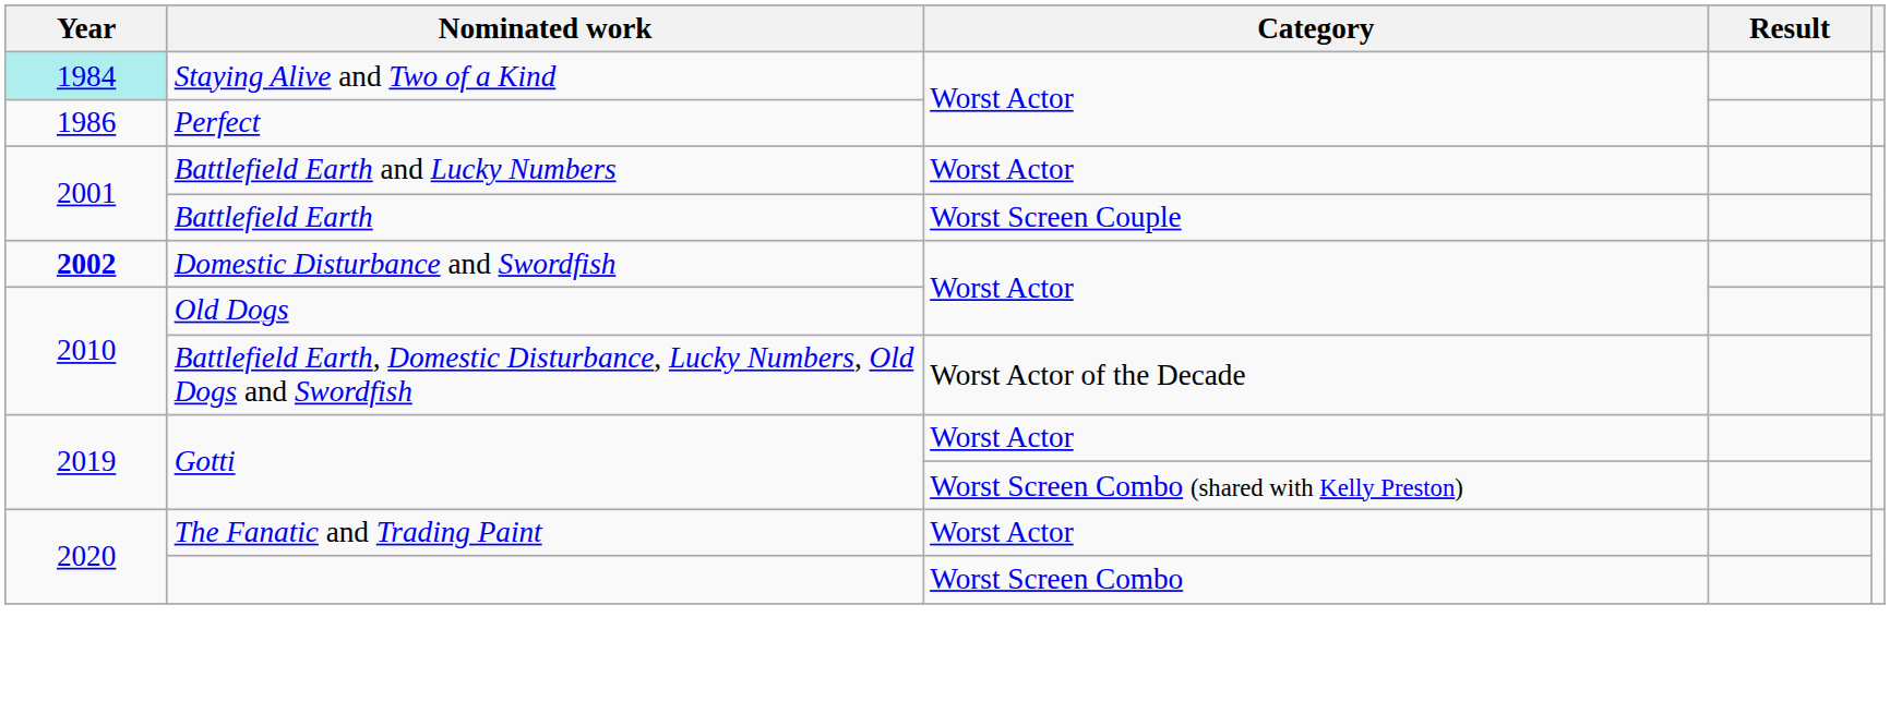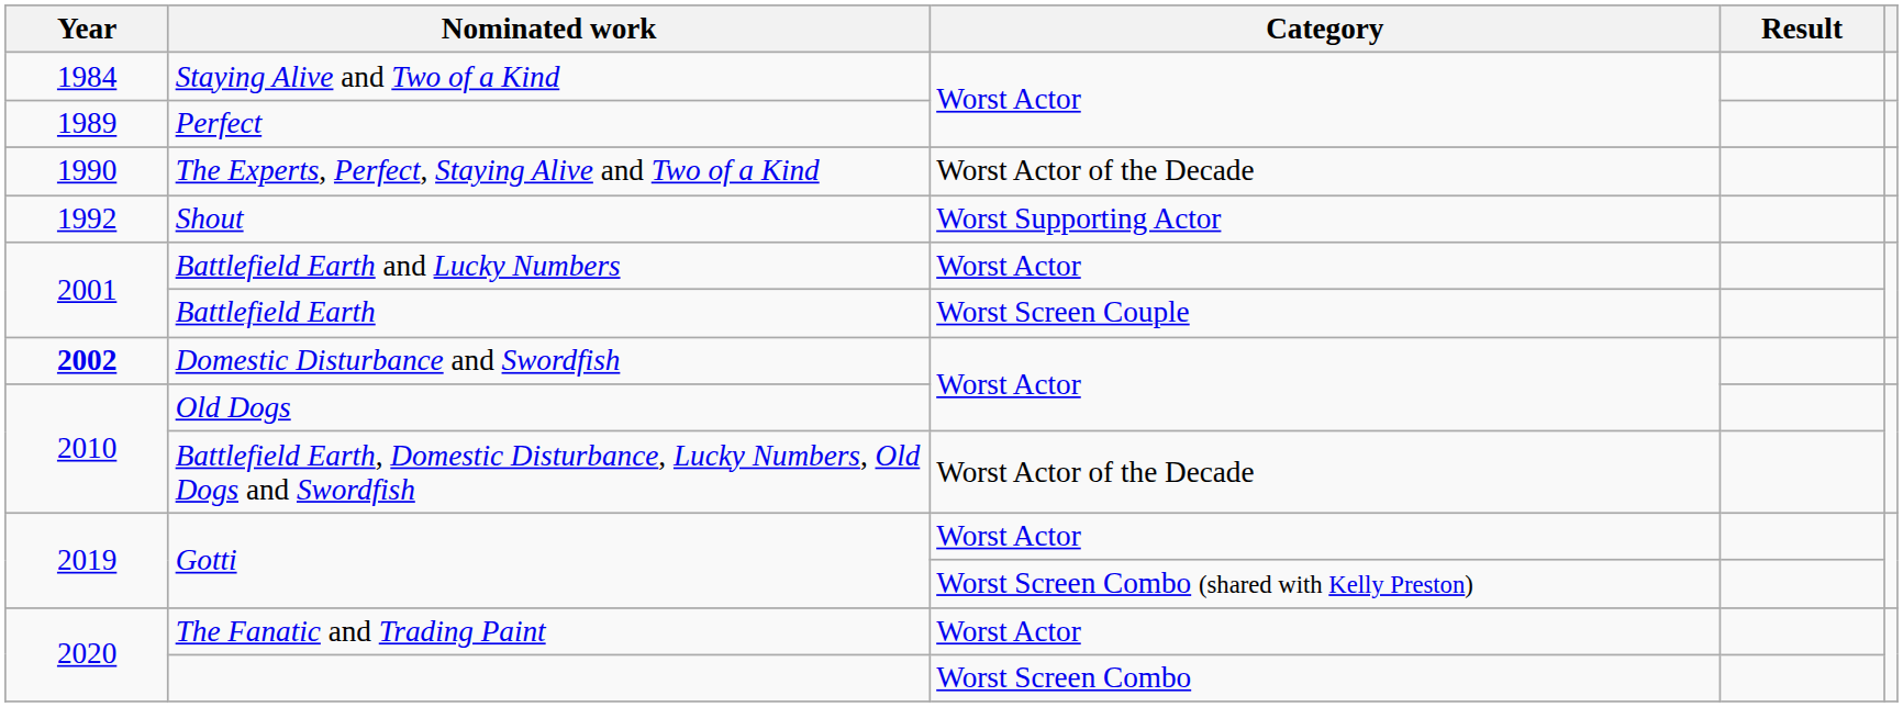 <table class=wikitable>
 <tr>
 <th scope="col" style="width:5em;">Year</th>
 <th scope="col" style="width:25em;">Nominated work</th>
 <th scope="col" style="width:26em;">Category</th>
 <th scope="col" style="width:5em;">Result</th>
 <th></th>
 </tr>
 <tr>
-<td align="center" style="background: paleturquoise;"><a href='#'>1984</a></td>
+<td align="center"><a href='#'>1984</a></td>
 <td><em><a href='#'>Staying Alive</a></em> and <em><a href='#'>Two of a Kind</a></em></td>
 <td rowspan="2"><a href='#'>Worst Actor</a></td>
 <td></td>
 <td align="center"></td>
 </tr>
 <tr>
-<td align="center"><a href='#'>1986</a></td>
+<td align="center"><a href='#'>1989</a></td>
 <td><em><a href='#'>Perfect</a></em></td>
+<td></td>
+<td align="center"></td>
+</tr>
+<tr>
+<td align="center"><a href='#'>1990</a></td>
+<td><em><a href='#'>The Experts</a></em>, <em><a href='#'>Perfect</a></em>, <em><a href='#'>Staying Alive</a></em> and <em><a href='#'>Two of a Kind</a></em></td>
+<td>Worst Actor of the Decade</td>
+<td></td>
+<td align="center"></td>
+</tr>
+<tr>
+<td align="center"><a href='#'>1992</a></td>
+<td><em><a href='#'>Shout</a></em></td>
+<td><a href='#'>Worst Supporting Actor</a></td>
 <td></td>
 <td align="center"></td>
 </tr>
 <tr>
 <td align="center" rowspan="2"><a href='#'>2001</a></td>
 <td><em><a href='#'>Battlefield Earth</a></em> and <em><a href='#'>Lucky Numbers</a></em></td>
 <td><a href='#'>Worst Actor</a></td>
 <td></td>
 <td align="center" rowspan="2"></td>
 </tr>
 <tr>
 <td><em><a href='#'>Battlefield Earth</a></em></td>
 <td><a href='#'>Worst Screen Couple</a></td>
 <td></td>
 </tr>
 <tr>
 <td align="center"><strong><a href='#'>2002</a></strong></td>
 <td><em><a href='#'>Domestic Disturbance</a></em> and <em><a href='#'>Swordfish</a></em></td>
 <td rowspan="2"><a href='#'>Worst Actor</a></td>
 <td></td>
 <td align="center"></td>
 </tr>
 <tr>
 <td align="center" rowspan="2"><a href='#'>2010</a></td>
 <td><em><a href='#'>Old Dogs</a></em></td>
 <td></td>
 <td align="center" rowspan="2"></td>
 </tr>
 <tr>
 <td><em><a href='#'>Battlefield Earth</a></em>, <em><a href='#'>Domestic Disturbance</a></em>, <em><a href='#'>Lucky Numbers</a></em>, <em><a href='#'>Old Dogs</a></em> and <em><a href='#'>Swordfish</a></em></td>
 <td>Worst Actor of the Decade</td>
 <td></td>
 </tr>
 <tr>
 <td align="center" rowspan="2"><a href='#'>2019</a></td>
 <td rowspan="2"><em><a href='#'>Gotti</a></em></td>
 <td><a href='#'>Worst Actor</a></td>
 <td></td>
 <td align="center" rowspan="2"></td>
 </tr>
 <tr>
 <td><a href='#'>Worst Screen Combo</a> <small>(shared with <a href='#'>Kelly Preston</a>)</small></td>
 <td></td>
 </tr>
 <tr>
 <td align="center" rowspan="2"><a href='#'>2020</a></td>
 <td><em><a href='#'>The Fanatic</a></em> and <em><a href='#'>Trading Paint</a></em></td>
 <td><a href='#'>Worst Actor</a></td>
 <td></td>
 <td align="center" rowspan="2"></td>
 </tr>
 <tr>
 <td></td>
 <td><a href='#'>Worst Screen Combo</a></td>
 <td></td>
 </tr>
 </table>
